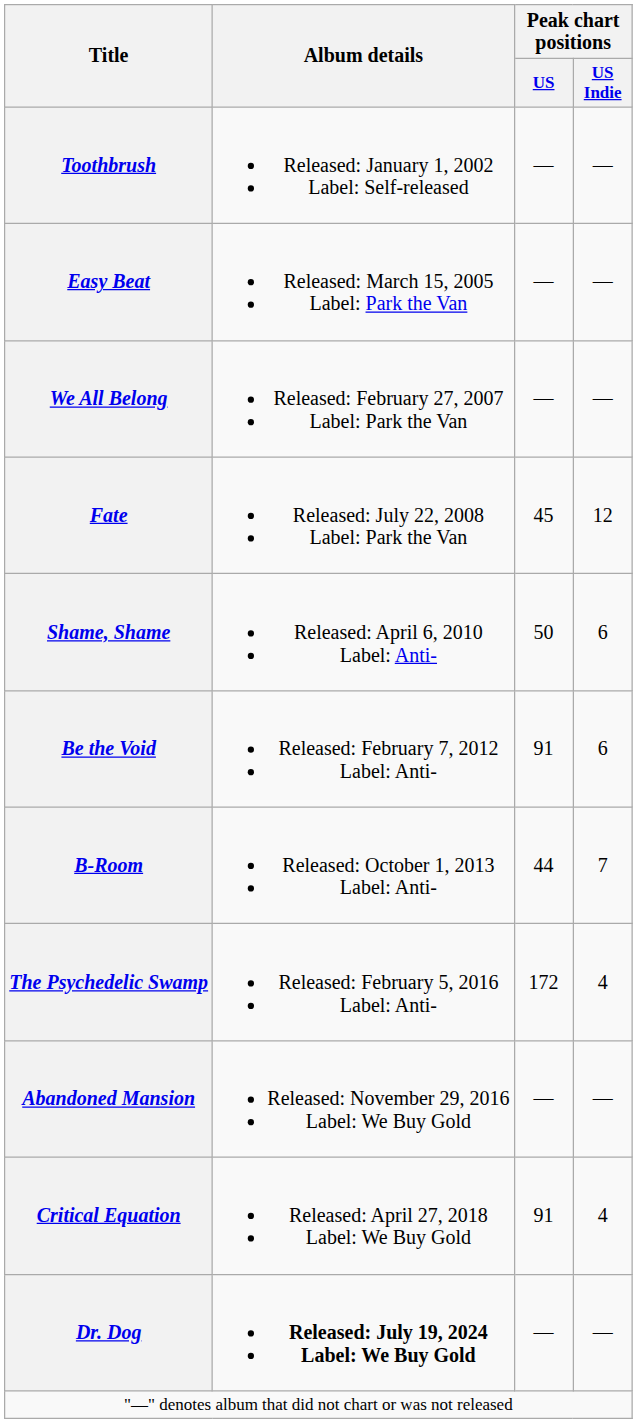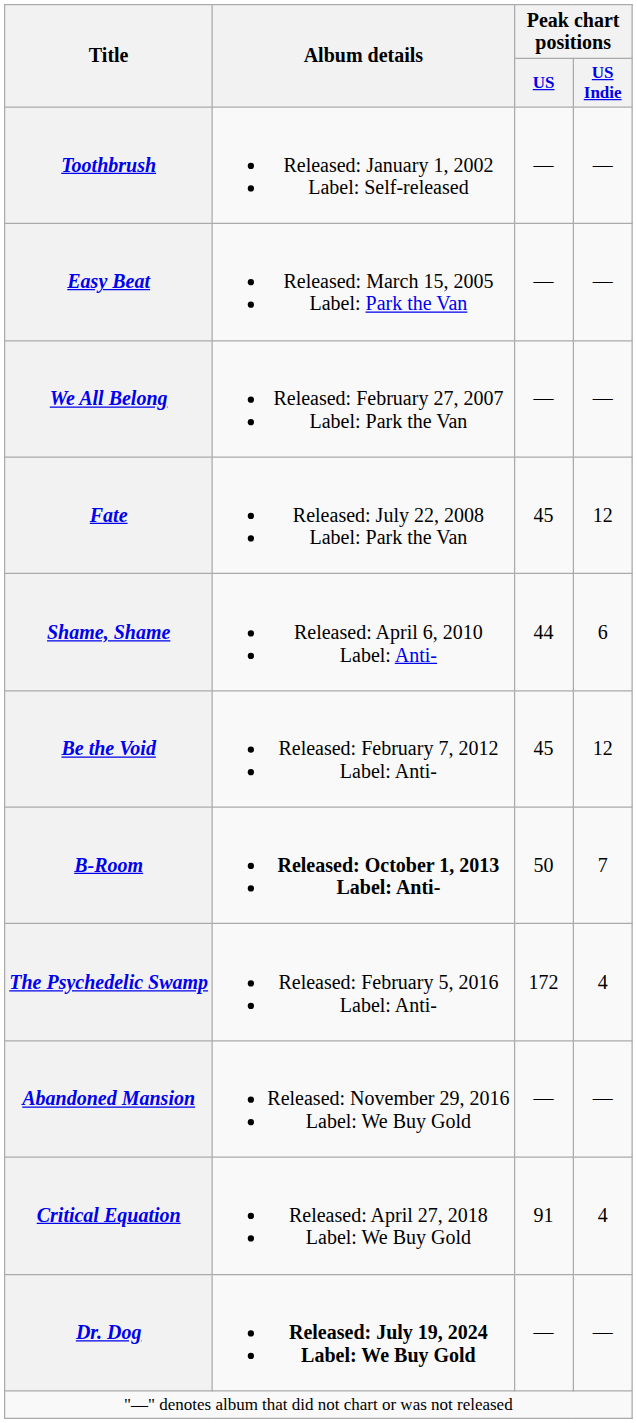 <table class="wikitable plainrowheaders" style="text-align:center;">
 <tr>
 <th scope="col" rowspan="2">Title</th>
 <th scope="col" rowspan="2">Album details</th>
 <th scope="col" colspan="2">Peak chart positions</th>
 </tr>
 <tr>
 <th scope="col" style="width:3em;font-size:85%;"><a href='#'>US</a><br></th>
 <th scope="col" style="width:3em;font-size:85%;"><a href='#'>US<br>Indie</a><br></th>
 </tr>
 <tr>
 <th scope="row"><em><a href='#'>Toothbrush</a></em></th>
 <td><br><ul><li>Released: January 1, 2002</li><li>Label: Self-released</li></ul></td>
 <td>—</td>
 <td>—</td>
 </tr>
 <tr>
 <th scope="row"><em><a href='#'>Easy Beat</a></em></th>
 <td><br><ul><li>Released: March 15, 2005</li><li>Label: <a href='#'>Park the Van</a></li></ul></td>
 <td>—</td>
 <td>—</td>
 </tr>
 <tr>
 <th scope="row"><em><a href='#'>We All Belong</a></em></th>
 <td><br><ul><li>Released: February 27, 2007</li><li>Label: Park the Van</li></ul></td>
 <td>—</td>
 <td>—</td>
 </tr>
 <tr>
 <th scope="row"><em><a href='#'>Fate</a></em></th>
 <td><br><ul><li>Released: July 22, 2008</li><li>Label: Park the Van</li></ul></td>
 <td>45</td>
 <td>12</td>
 </tr>
 <tr>
 <th scope="row"><em><a href='#'>Shame, Shame</a></em></th>
 <td><br><ul><li>Released: April 6, 2010</li><li>Label: <a href='#'>Anti-</a></li></ul></td>
-<td>50</td>
+<td>44</td>
 <td>6</td>
 </tr>
 <tr>
 <th scope="row"><em><a href='#'>Be the Void</a></em></th>
 <td><br><ul><li>Released: February 7, 2012</li><li>Label: Anti-</li></ul></td>
-<td>91</td>
-<td>6</td>
+<td>45</td>
+<td>12</td>
 </tr>
 <tr>
 <th scope="row"><em><a href='#'>B-Room</a></em></th>
-<td><br><ul><li>Released: October 1, 2013</li><li>Label: Anti-</li></ul></td>
-<td>44</td>
+<td><strong><br><ul><li>Released: October 1, 2013</li><li>Label: Anti-</li></ul></strong></td>
+<td>50</td>
 <td>7</td>
 </tr>
 <tr>
 <th scope="row"><em><a href='#'>The Psychedelic Swamp</a></em></th>
 <td><br><ul><li>Released: February 5, 2016</li><li>Label: Anti-</li></ul></td>
 <td>172</td>
 <td>4</td>
 </tr>
 <tr>
 <th scope="row"><em><a href='#'>Abandoned Mansion</a></em></th>
 <td><br><ul><li>Released: November 29, 2016</li><li>Label: We Buy Gold</li></ul></td>
 <td>—</td>
 <td>—</td>
 </tr>
 <tr>
 <th scope="row"><em><a href='#'>Critical Equation</a></em></th>
 <td><br><ul><li>Released: April 27, 2018</li><li>Label: We Buy Gold</li></ul></td>
 <td>91</td>
 <td>4</td>
 </tr>
 <tr>
 <th scope="row"><em><a href='#'>Dr. Dog</a></em></th>
 <td><strong><br><ul><li>Released: July 19, 2024</li><li>Label: We Buy Gold</li></ul></strong></td>
 <td>—</td>
 <td>—</td>
 </tr>
 <tr>
 <td colspan="17" style="font-size:85%;">"—" denotes album that did not chart or was not released</td>
 </tr>
 </table>
